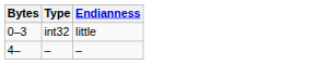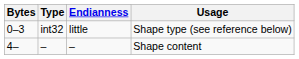 <table class="wikitable">
 <tr>
 <th>Bytes</th>
 <th>Type</th>
 <th><a href='#'>Endianness</a></th>
+<th>Usage</th>
 </tr>
 <tr>
 <td>0–3</td>
 <td>int32</td>
 <td>little</td>
+<td>Shape type (see reference below)</td>
 </tr>
 <tr>
 <td>4–</td>
 <td>–</td>
 <td>–</td>
+<td>Shape content</td>
 </tr>
 </table>
